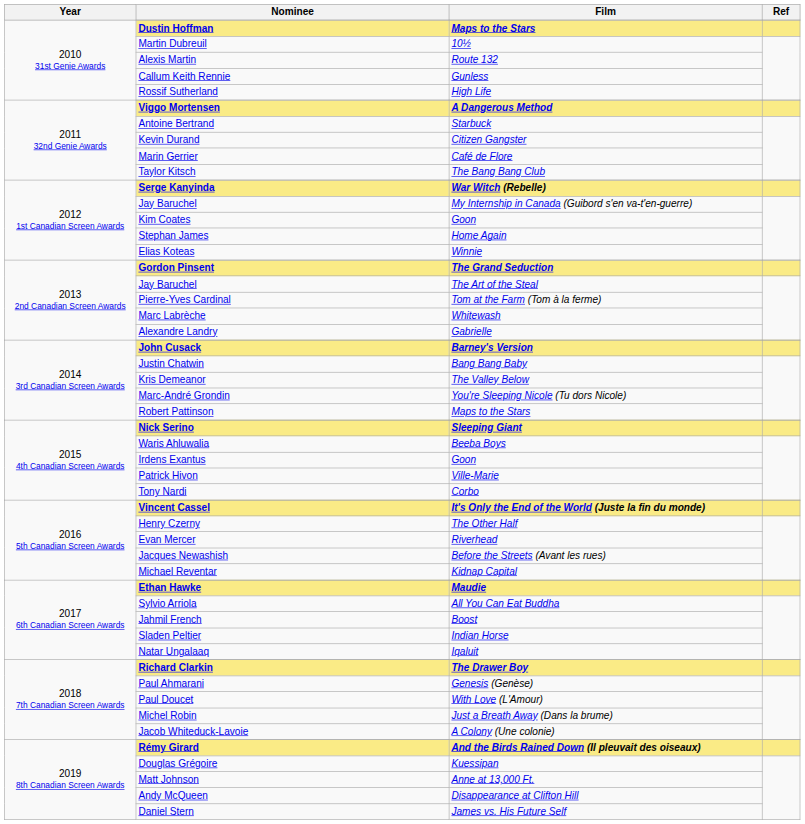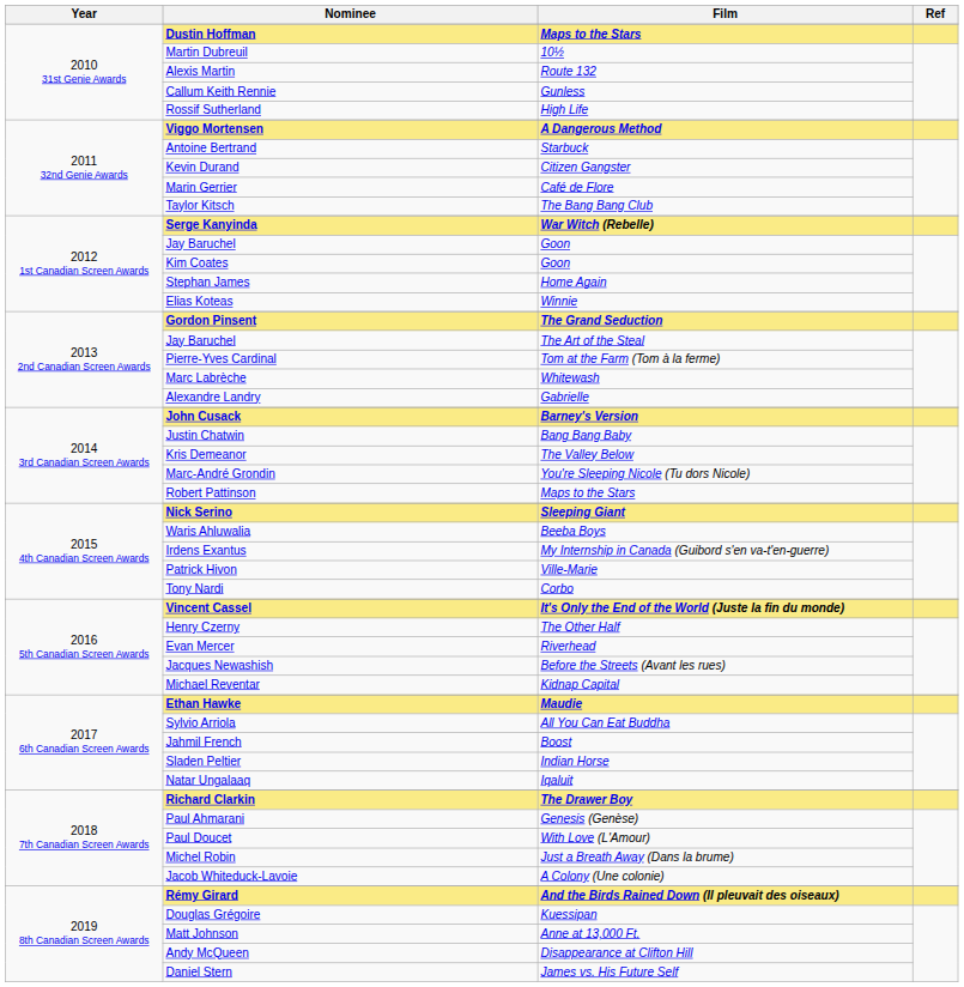 <table class="wikitable" style="width:100%;">
 <tr style="background:#bebebe;">
 <th style="width:8%;">Year</th>
 <th style="width:19%;">Nominee</th>
 <th style="width:19%;">Film</th>
 <th style="width:2%;">Ref</th>
 </tr>
 <tr>
 <td rowspan="6" align="center">2010 <br> <small><a href='#'>31st Genie Awards</a></small></td>
 </tr>
 <tr style="background:#FAEB86;">
 <td><strong><a href='#'>Dustin Hoffman</a></strong></td>
 <td><strong><em><a href='#'>Maps to the Stars</a></em></strong></td>
 <td></td>
 </tr>
 <tr>
 <td><a href='#'>Martin Dubreuil</a></td>
 <td><em><a href='#'>10½</a></em></td>
 <td rowspan=4></td>
 </tr>
 <tr>
 <td><a href='#'>Alexis Martin</a></td>
 <td><em><a href='#'>Route 132</a></em></td>
 </tr>
 <tr>
 <td><a href='#'>Callum Keith Rennie</a></td>
 <td><em><a href='#'>Gunless</a></em></td>
 </tr>
 <tr>
 <td><a href='#'>Rossif Sutherland</a></td>
 <td><em><a href='#'>High Life</a></em></td>
 </tr>
 <tr>
 <td rowspan="6" align="center">2011 <br> <small><a href='#'>32nd Genie Awards</a></small></td>
 </tr>
 <tr style="background:#FAEB86;">
 <td><strong><a href='#'>Viggo Mortensen</a></strong></td>
 <td><strong><em><a href='#'>A Dangerous Method</a></em></strong></td>
 <td></td>
 </tr>
 <tr>
 <td><a href='#'>Antoine Bertrand</a></td>
 <td><em><a href='#'>Starbuck</a></em></td>
 <td rowspan=4></td>
 </tr>
 <tr>
 <td><a href='#'>Kevin Durand</a></td>
 <td><em><a href='#'>Citizen Gangster</a></em></td>
 </tr>
 <tr>
 <td><a href='#'>Marin Gerrier</a></td>
 <td><em><a href='#'>Café de Flore</a></em></td>
 </tr>
 <tr>
 <td><a href='#'>Taylor Kitsch</a></td>
 <td><em><a href='#'>The Bang Bang Club</a></em></td>
 </tr>
 <tr>
 <td rowspan="6" align="center">2012 <br> <small><a href='#'>1st Canadian Screen Awards</a></small></td>
 </tr>
 <tr style="background:#FAEB86;">
 <td><strong><a href='#'>Serge Kanyinda</a></strong></td>
 <td><strong><em><a href='#'>War Witch</a> (Rebelle)</em></strong></td>
 <td></td>
 </tr>
 <tr>
 <td><a href='#'>Jay Baruchel</a></td>
-<td><em><a href='#'>My Internship in Canada</a> (Guibord s'en va-t'en-guerre)</em></td>
+<td><em><a href='#'>Goon</a></em></td>
 <td rowspan=4></td>
 </tr>
 <tr>
 <td><a href='#'>Kim Coates</a></td>
 <td><em><a href='#'>Goon</a></em></td>
 </tr>
 <tr>
 <td><a href='#'>Stephan James</a></td>
 <td><em><a href='#'>Home Again</a></em></td>
 </tr>
 <tr>
 <td><a href='#'>Elias Koteas</a></td>
 <td><em><a href='#'>Winnie</a></em></td>
 </tr>
 <tr>
 <td rowspan="6" align="center">2013 <br> <small><a href='#'>2nd Canadian Screen Awards</a></small></td>
 </tr>
 <tr style="background:#FAEB86;">
 <td><strong><a href='#'>Gordon Pinsent</a></strong></td>
 <td><strong><em><a href='#'>The Grand Seduction</a></em></strong></td>
 <td></td>
 </tr>
 <tr>
 <td><a href='#'>Jay Baruchel</a></td>
 <td><em><a href='#'>The Art of the Steal</a></em></td>
 <td rowspan=4></td>
 </tr>
 <tr>
 <td><a href='#'>Pierre-Yves Cardinal</a></td>
 <td><em><a href='#'>Tom at the Farm</a> (Tom à la ferme)</em></td>
 </tr>
 <tr>
 <td><a href='#'>Marc Labrèche</a></td>
 <td><em><a href='#'>Whitewash</a></em></td>
 </tr>
 <tr>
 <td><a href='#'>Alexandre Landry</a></td>
 <td><em><a href='#'>Gabrielle</a></em></td>
 </tr>
 <tr>
 <td rowspan="6" align="center">2014 <br> <small><a href='#'>3rd Canadian Screen Awards</a></small></td>
 </tr>
 <tr style="background:#FAEB86;">
 <td><strong><a href='#'>John Cusack</a></strong></td>
 <td><strong><em><a href='#'>Barney's Version</a></em></strong></td>
 <td></td>
 </tr>
 <tr>
 <td><a href='#'>Justin Chatwin</a></td>
 <td><em><a href='#'>Bang Bang Baby</a></em></td>
 <td rowspan=4></td>
 </tr>
 <tr>
 <td><a href='#'>Kris Demeanor</a></td>
 <td><em><a href='#'>The Valley Below</a></em></td>
 </tr>
 <tr>
 <td><a href='#'>Marc-André Grondin</a></td>
 <td><em><a href='#'>You're Sleeping Nicole</a> (Tu dors Nicole)</em></td>
 </tr>
 <tr>
 <td><a href='#'>Robert Pattinson</a></td>
 <td><em><a href='#'>Maps to the Stars</a></em></td>
 </tr>
 <tr>
 <td rowspan="6" align="center">2015 <br> <small><a href='#'>4th Canadian Screen Awards</a></small></td>
 </tr>
 <tr style="background:#FAEB86;">
 <td><strong><a href='#'>Nick Serino</a></strong></td>
 <td><strong><em><a href='#'>Sleeping Giant</a></em></strong></td>
 <td></td>
 </tr>
 <tr>
 <td><a href='#'>Waris Ahluwalia</a></td>
 <td><em><a href='#'>Beeba Boys</a></em></td>
 <td rowspan=4></td>
 </tr>
 <tr>
 <td><a href='#'>Irdens Exantus</a></td>
-<td><em><a href='#'>Goon</a></em></td>
+<td><em><a href='#'>My Internship in Canada</a> (Guibord s'en va-t'en-guerre)</em></td>
 </tr>
 <tr>
 <td><a href='#'>Patrick Hivon</a></td>
 <td><em><a href='#'>Ville-Marie</a></em></td>
 </tr>
 <tr>
 <td><a href='#'>Tony Nardi</a></td>
 <td><em><a href='#'>Corbo</a></em></td>
 </tr>
 <tr>
 <td rowspan="6" align="center">2016 <br> <small><a href='#'>5th Canadian Screen Awards</a></small></td>
 </tr>
 <tr style="background:#FAEB86;">
 <td><strong><a href='#'>Vincent Cassel</a></strong></td>
 <td><strong><em><a href='#'>It's Only the End of the World</a> (Juste la fin du monde)</em></strong></td>
 <td></td>
 </tr>
 <tr>
 <td><a href='#'>Henry Czerny</a></td>
 <td><em><a href='#'>The Other Half</a></em></td>
 <td rowspan=4></td>
 </tr>
 <tr>
 <td><a href='#'>Evan Mercer</a></td>
 <td><em><a href='#'>Riverhead</a></em></td>
 </tr>
 <tr>
 <td><a href='#'>Jacques Newashish</a></td>
 <td><em><a href='#'>Before the Streets</a> (Avant les rues)</em></td>
 </tr>
 <tr>
 <td><a href='#'>Michael Reventar</a></td>
 <td><em><a href='#'>Kidnap Capital</a></em></td>
 </tr>
 <tr>
 <td rowspan="6" align="center">2017 <br> <small><a href='#'>6th Canadian Screen Awards</a></small></td>
 </tr>
 <tr style="background:#FAEB86;">
 <td><strong><a href='#'>Ethan Hawke</a></strong></td>
 <td><strong><em><a href='#'>Maudie</a></em></strong></td>
 <td></td>
 </tr>
 <tr>
 <td><a href='#'>Sylvio Arriola</a></td>
 <td><em><a href='#'>All You Can Eat Buddha</a></em></td>
 <td rowspan=4></td>
 </tr>
 <tr>
 <td><a href='#'>Jahmil French</a></td>
 <td><em><a href='#'>Boost</a></em></td>
 </tr>
 <tr>
 <td><a href='#'>Sladen Peltier</a></td>
 <td><em><a href='#'>Indian Horse</a></em></td>
 </tr>
 <tr>
 <td><a href='#'>Natar Ungalaaq</a></td>
 <td><em><a href='#'>Iqaluit</a></em></td>
 </tr>
 <tr>
 <td rowspan="6" align="center">2018 <br> <small><a href='#'>7th Canadian Screen Awards</a></small></td>
 </tr>
 <tr style="background:#FAEB86;">
 <td><strong><a href='#'>Richard Clarkin</a></strong></td>
 <td><strong><em><a href='#'>The Drawer Boy</a></em></strong></td>
 <td></td>
 </tr>
 <tr>
 <td><a href='#'>Paul Ahmarani</a></td>
 <td><em><a href='#'>Genesis</a> (Genèse)</em></td>
 <td rowspan=4></td>
 </tr>
 <tr>
 <td><a href='#'>Paul Doucet</a></td>
 <td><em><a href='#'>With Love</a> (L'Amour)</em></td>
 </tr>
 <tr>
 <td><a href='#'>Michel Robin</a></td>
 <td><em><a href='#'>Just a Breath Away</a> (Dans la brume)</em></td>
 </tr>
 <tr>
 <td><a href='#'>Jacob Whiteduck-Lavoie</a></td>
 <td><em><a href='#'>A Colony</a> (Une colonie)</em></td>
 </tr>
 <tr>
 <td rowspan="6" align="center">2019 <br> <small><a href='#'>8th Canadian Screen Awards</a></small></td>
 </tr>
 <tr style="background:#FAEB86;">
 <td><strong><a href='#'>Rémy Girard</a></strong></td>
 <td><strong><em><a href='#'>And the Birds Rained Down</a> (Il pleuvait des oiseaux)</em></strong></td>
 <td></td>
 </tr>
 <tr>
 <td><a href='#'>Douglas Grégoire</a></td>
 <td><em><a href='#'>Kuessipan</a></em></td>
 <td rowspan=4></td>
 </tr>
 <tr>
 <td><a href='#'>Matt Johnson</a></td>
 <td><em><a href='#'>Anne at 13,000 Ft.</a></em></td>
 </tr>
 <tr>
 <td><a href='#'>Andy McQueen</a></td>
 <td><em><a href='#'>Disappearance at Clifton Hill</a></em></td>
 </tr>
 <tr>
 <td><a href='#'>Daniel Stern</a></td>
 <td><em><a href='#'>James vs. His Future Self</a></em></td>
 </tr>
 </table>
